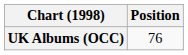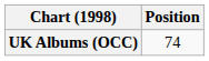 <table class="wikitable plainrowheaders" style="text-align:center">
 <tr>
 <th scope="col">Chart (1998)</th>
 <th scope="col">Position</th>
 </tr>
 <tr>
 <th scope="row">UK Albums (OCC)</th>
-<td>76</td>
+<td>74</td>
 </tr>
 </table>
